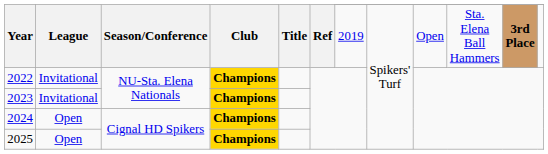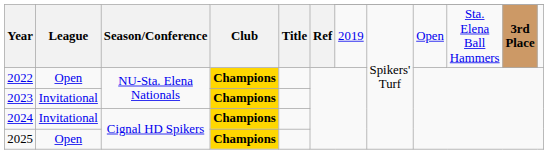 <table class="wikitable sortable" style="text-align:center" width="80%">
 <tr>
 <th style="width:5px;" rowspan="2">Year</th>
 <th style="width:25px;" rowspan="2">League</th>
 <th style="width:100px;" rowspan="2">Season/Conference</th>
 <th style="width:100px;" rowspan="2">Club</th>
 <th style="width:180px;" rowspan="2">Title</th>
 <th style="width:25px;" rowspan="2">Ref</th>
 </tr>
 <tr align=center>
 <td><a href='#'>2019</a></td>
 <td rowspan=5>Spikers' Turf</td>
 <td><a href='#'>Open</a></td>
 <td><a href='#'>Sta. Elena Ball Hammers</a></td>
 <td style="background:#c96;"><strong>3rd Place</strong></td>
 <td></td>
 </tr>
 <tr align=center>
 <td><a href='#'>2022</a></td>
-<td><a href='#'>Invitational</a></td>
+<td><a href='#'>Open</a></td>
 <td rowspan=2><a href='#'>NU-Sta. Elena Nationals</a></td>
 <td style="background:gold"><strong>Champions</strong></td>
 <td></td>
 </tr>
 <tr align=center>
 <td><a href='#'>2023</a></td>
 <td><a href='#'>Invitational</a></td>
 <td style="background:gold"><strong>Champions</strong></td>
 <td></td>
 </tr>
 <tr>
 <td><a href='#'>2024</a></td>
-<td><a href='#'>Open</a></td>
+<td><a href='#'>Invitational</a></td>
 <td rowspan=2><a href='#'>Cignal HD Spikers</a></td>
 <td style="background:gold;"><strong>Champions</strong></td>
 <td></td>
 </tr>
 <tr>
 <td>2025</td>
 <td><a href='#'>Open</a></td>
 <td style="background:gold;"><strong>Champions</strong></td>
 <td></td>
 </tr>
 </table>
